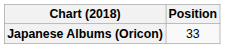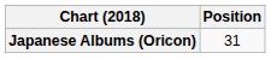 <table class="wikitable plainrowheaders" style="text-align:center">
 <tr>
 <th scope="col">Chart (2018)</th>
 <th scope="col">Position</th>
 </tr>
 <tr>
 <th scope="row">Japanese Albums (Oricon)</th>
-<td>33</td>
+<td>31</td>
 </tr>
 </table>
